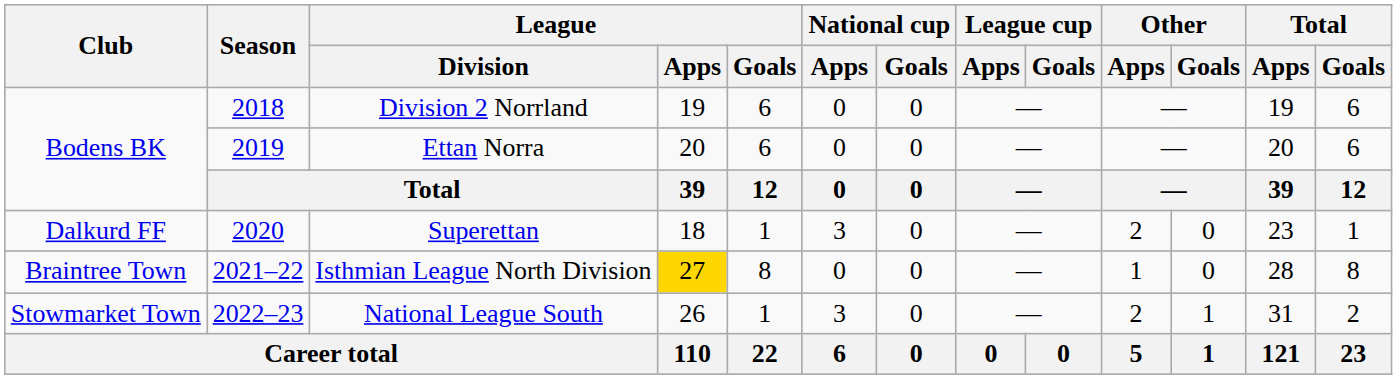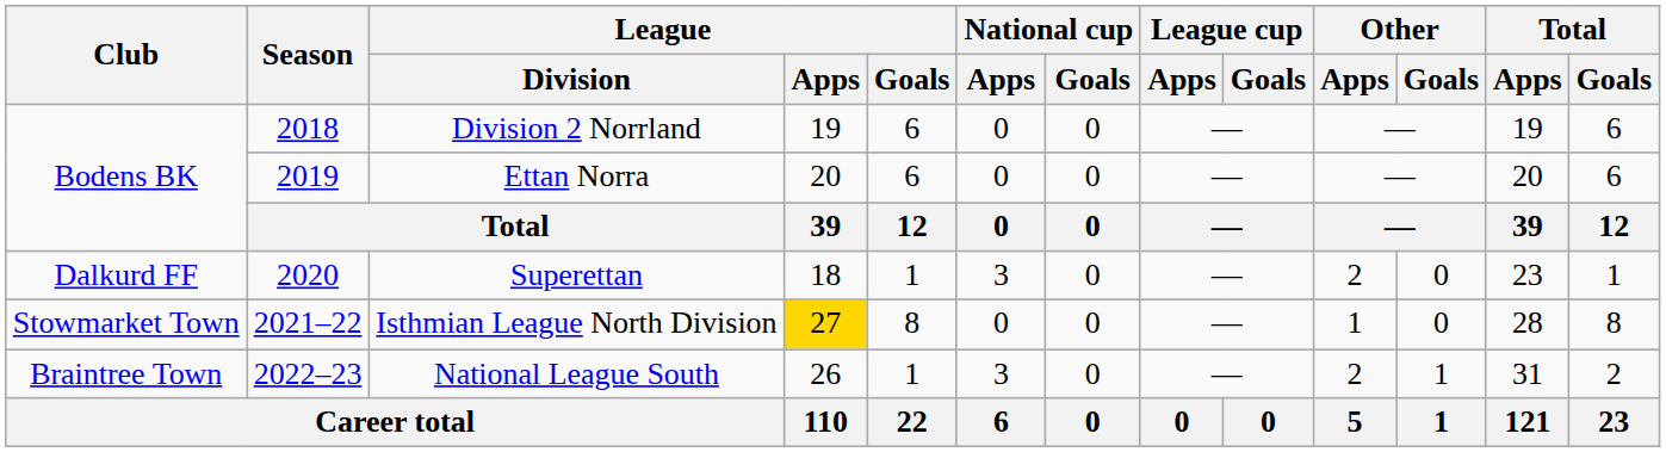 <table class="wikitable" style="text-align:center">
 <tr>
 <th rowspan="2">Club</th>
 <th rowspan="2">Season</th>
 <th colspan="3">League</th>
 <th colspan="2">National cup</th>
 <th colspan="2">League cup</th>
 <th colspan="2">Other</th>
 <th colspan="2">Total</th>
 </tr>
 <tr>
 <th>Division</th>
 <th>Apps</th>
 <th>Goals</th>
 <th>Apps</th>
 <th>Goals</th>
 <th>Apps</th>
 <th>Goals</th>
 <th>Apps</th>
 <th>Goals</th>
 <th>Apps</th>
 <th>Goals</th>
 </tr>
 <tr>
 <td rowspan="3"><a href='#'>Bodens BK</a></td>
 <td><a href='#'>2018</a></td>
 <td><a href='#'>Division 2</a> Norrland</td>
 <td>19</td>
 <td>6</td>
 <td>0</td>
 <td>0</td>
 <td colspan="2">—</td>
 <td colspan="2">—</td>
 <td>19</td>
 <td>6</td>
 </tr>
 <tr>
 <td><a href='#'>2019</a></td>
 <td><a href='#'>Ettan</a> Norra</td>
 <td>20</td>
 <td>6</td>
 <td>0</td>
 <td>0</td>
 <td colspan="2">—</td>
 <td colspan="2">—</td>
 <td>20</td>
 <td>6</td>
 </tr>
 <tr>
 <th colspan="2">Total</th>
 <th>39</th>
 <th>12</th>
 <th>0</th>
 <th>0</th>
 <th colspan="2">—</th>
 <th colspan="2">—</th>
 <th>39</th>
 <th>12</th>
 </tr>
 <tr>
 <td><a href='#'>Dalkurd FF</a></td>
 <td><a href='#'>2020</a></td>
 <td><a href='#'>Superettan</a></td>
 <td>18</td>
 <td>1</td>
 <td>3</td>
 <td>0</td>
 <td colspan="2">—</td>
 <td>2</td>
 <td>0</td>
 <td>23</td>
 <td>1</td>
 </tr>
 <tr>
-<td><a href='#'>Braintree Town</a></td>
+<td><a href='#'>Stowmarket Town</a></td>
 <td><a href='#'>2021–22</a></td>
 <td><a href='#'>Isthmian League</a> North Division</td>
 <td style="background: gold;">27</td>
 <td>8</td>
 <td>0</td>
 <td>0</td>
 <td colspan="2">—</td>
 <td>1</td>
 <td>0</td>
 <td>28</td>
 <td>8</td>
 </tr>
 <tr>
-<td><a href='#'>Stowmarket Town</a></td>
+<td><a href='#'>Braintree Town</a></td>
 <td><a href='#'>2022–23</a></td>
 <td><a href='#'>National League South</a></td>
 <td>26</td>
 <td>1</td>
 <td>3</td>
 <td>0</td>
 <td colspan="2">—</td>
 <td>2</td>
 <td>1</td>
 <td>31</td>
 <td>2</td>
 </tr>
 <tr>
 <th colspan="3">Career total</th>
 <th>110</th>
 <th>22</th>
 <th>6</th>
 <th>0</th>
 <th>0</th>
 <th>0</th>
 <th>5</th>
 <th>1</th>
 <th>121</th>
 <th>23</th>
 </tr>
 </table>
